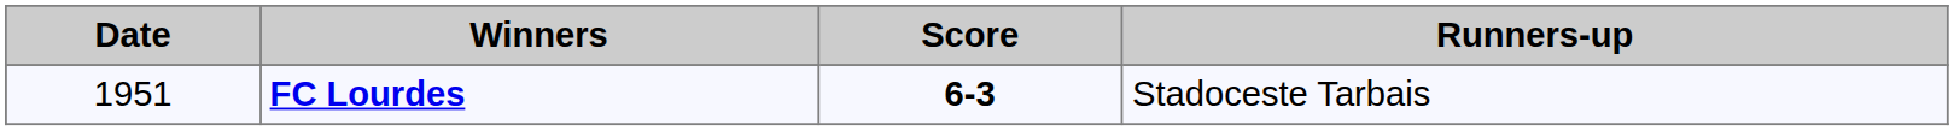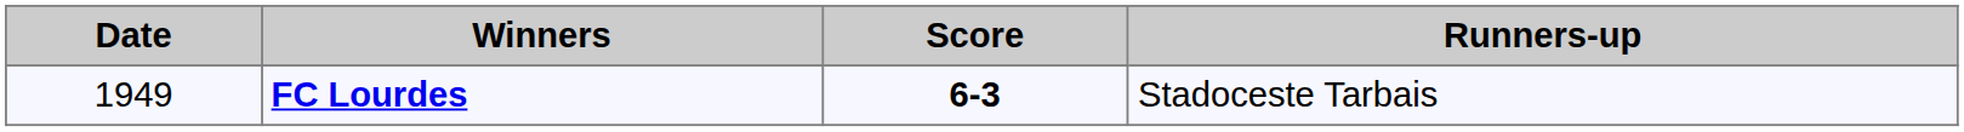 <table cellpadding="4" cellspacing="0" border="1" style="background:#f7f8ff; width:70%; font-size:100%; border:gray solid 1px; border-collapse:collapse;">
 <tr style="background:#ccc;">
 <td align=center><strong>Date</strong></td>
 <td align=center><strong>Winners</strong></td>
 <td align=center><strong>Score</strong></td>
 <td align=center><strong>Runners-up</strong></td>
 </tr>
 <tr>
-<td align=center>1951</td>
+<td align=center>1949</td>
 <td><strong><a href='#'>FC Lourdes</a> </strong></td>
 <td align=center><strong>6-3</strong></td>
 <td>Stadoceste Tarbais</td>
 </tr>
 </table>
